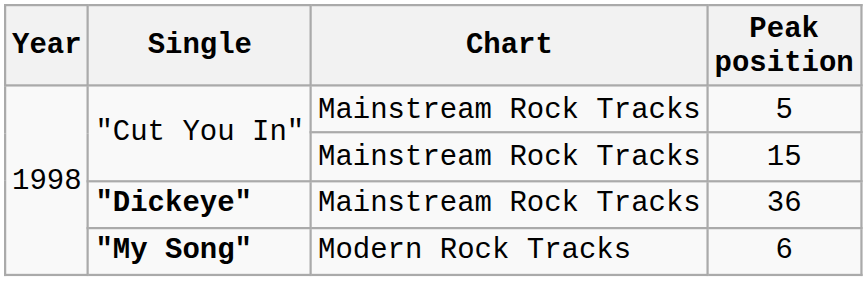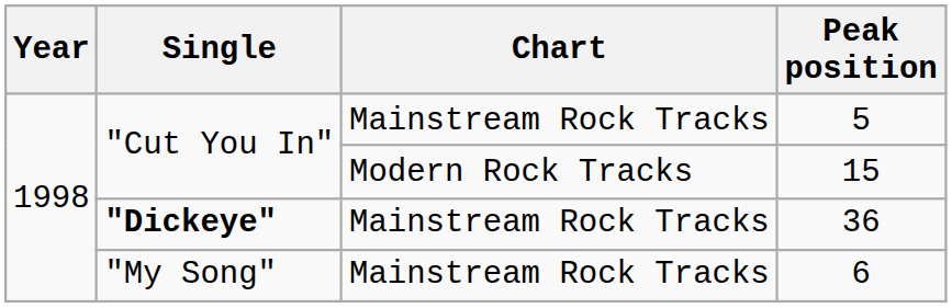 <table class="wikitable">
 <tr>
 <th>Year</th>
 <th>Single</th>
 <th>Chart</th>
 <th>Peak<br>position</th>
 </tr>
 <tr>
 <td rowspan="4">1998</td>
 <td rowspan="2">"Cut You In"</td>
 <td>Mainstream Rock Tracks</td>
 <td align="center">5</td>
 </tr>
 <tr>
-<td>Mainstream Rock Tracks</td>
+<td>Modern Rock Tracks</td>
 <td align="center">15</td>
 </tr>
 <tr>
 <td><strong>"Dickeye"</strong></td>
 <td>Mainstream Rock Tracks</td>
 <td align="center">36</td>
 </tr>
 <tr>
-<td><strong>"My Song"</strong></td>
-<td>Modern Rock Tracks</td>
+<td>"My Song"</td>
+<td>Mainstream Rock Tracks</td>
 <td align="center">6</td>
 </tr>
 </table>
